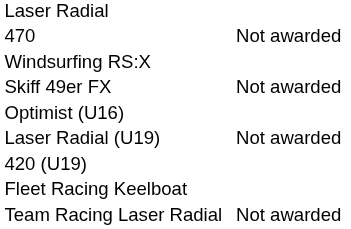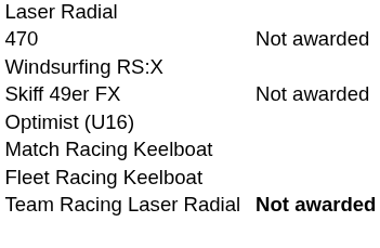 <table>
 <tr>
 <td>Laser Radial<br></td>
 <td></td>
 <td></td>
 <td></td>
 </tr>
 <tr>
 <td>470<br></td>
 <td> </td>
 <td> </td>
 <td>Not awarded</td>
 </tr>
 <tr>
 <td>Windsurfing RS:X<br></td>
 <td></td>
 <td></td>
 <td></td>
 </tr>
 <tr>
 <td>Skiff 49er FX<br></td>
 <td> </td>
 <td> </td>
 <td>Not awarded</td>
 </tr>
 <tr>
 <td>Optimist (U16)<br></td>
 <td></td>
 <td></td>
 <td></td>
 </tr>
 <tr>
-<td>Laser Radial (U19)<br></td>
-<td></td>
-<td></td>
-<td>Not awarded</td>
-</tr>
-<tr>
-<td>420 (U19)<br></td>
+<td>Match Racing Keelboat<br></td>
 <td> </td>
 <td> </td>
 <td> </td>
 </tr>
 <tr>
 <td>Fleet Racing Keelboat<br></td>
 <td> </td>
 <td> </td>
 <td> </td>
 </tr>
 <tr>
 <td>Team Racing Laser Radial<br></td>
 <td> </td>
 <td> </td>
-<td>Not awarded</td>
+<td><strong>Not awarded</strong></td>
 </tr>
 </table>
